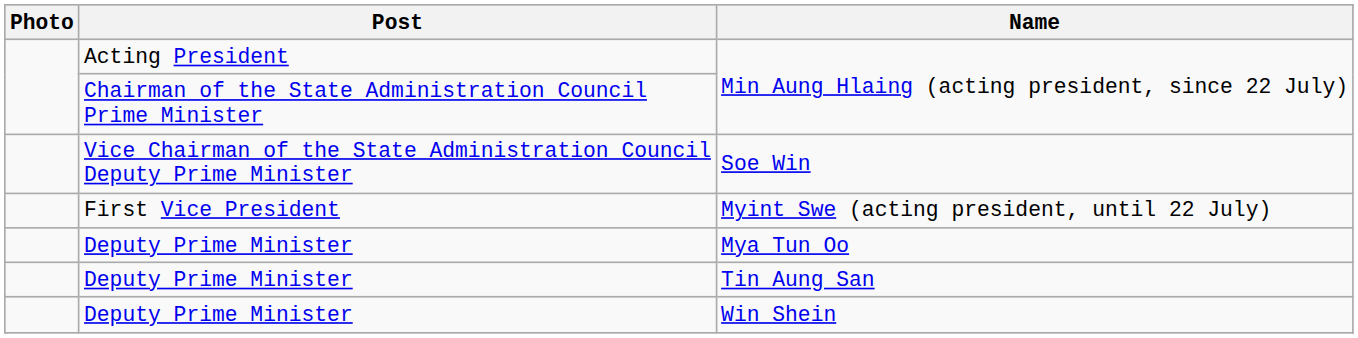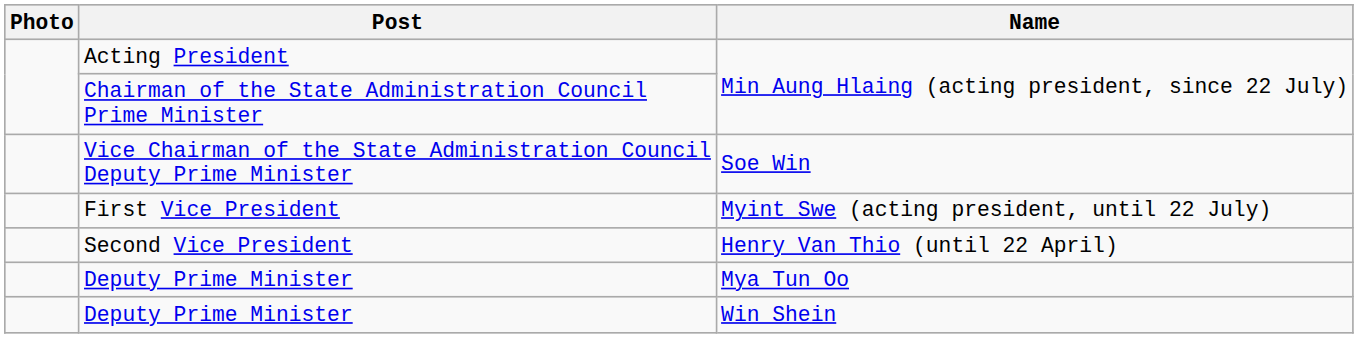 <table class=wikitable>
 <tr>
 <th>Photo</th>
 <th>Post</th>
 <th>Name</th>
 </tr>
 <tr>
 <td rowspan = "2"></td>
 <td>Acting <a href='#'>President</a></td>
 <td rowspan = "2"><a href='#'>Min Aung Hlaing</a> (acting president, since 22 July)</td>
 </tr>
 <tr>
 <td><a href='#'>Chairman of the State Administration Council</a><br><a href='#'>Prime Minister</a></td>
 </tr>
 <tr>
 <td></td>
 <td><a href='#'>Vice Chairman of the State Administration Council</a><br><a href='#'>Deputy Prime Minister</a></td>
 <td><a href='#'>Soe Win</a></td>
 </tr>
 <tr>
 <td></td>
 <td>First <a href='#'>Vice President</a></td>
 <td><a href='#'>Myint Swe</a> (acting president, until 22 July)</td>
 </tr>
 <tr>
 <td></td>
-<td><a href='#'>Deputy Prime Minister</a></td>
-<td><a href='#'>Mya Tun Oo</a></td>
+<td>Second <a href='#'>Vice President</a></td>
+<td><a href='#'>Henry Van Thio</a> (until 22 April)</td>
 </tr>
 <tr>
 <td></td>
 <td><a href='#'>Deputy Prime Minister</a></td>
-<td><a href='#'>Tin Aung San</a></td>
+<td><a href='#'>Mya Tun Oo</a></td>
 </tr>
 <tr>
 <td></td>
 <td><a href='#'>Deputy Prime Minister</a></td>
 <td><a href='#'>Win Shein</a></td>
 </tr>
 </table>
